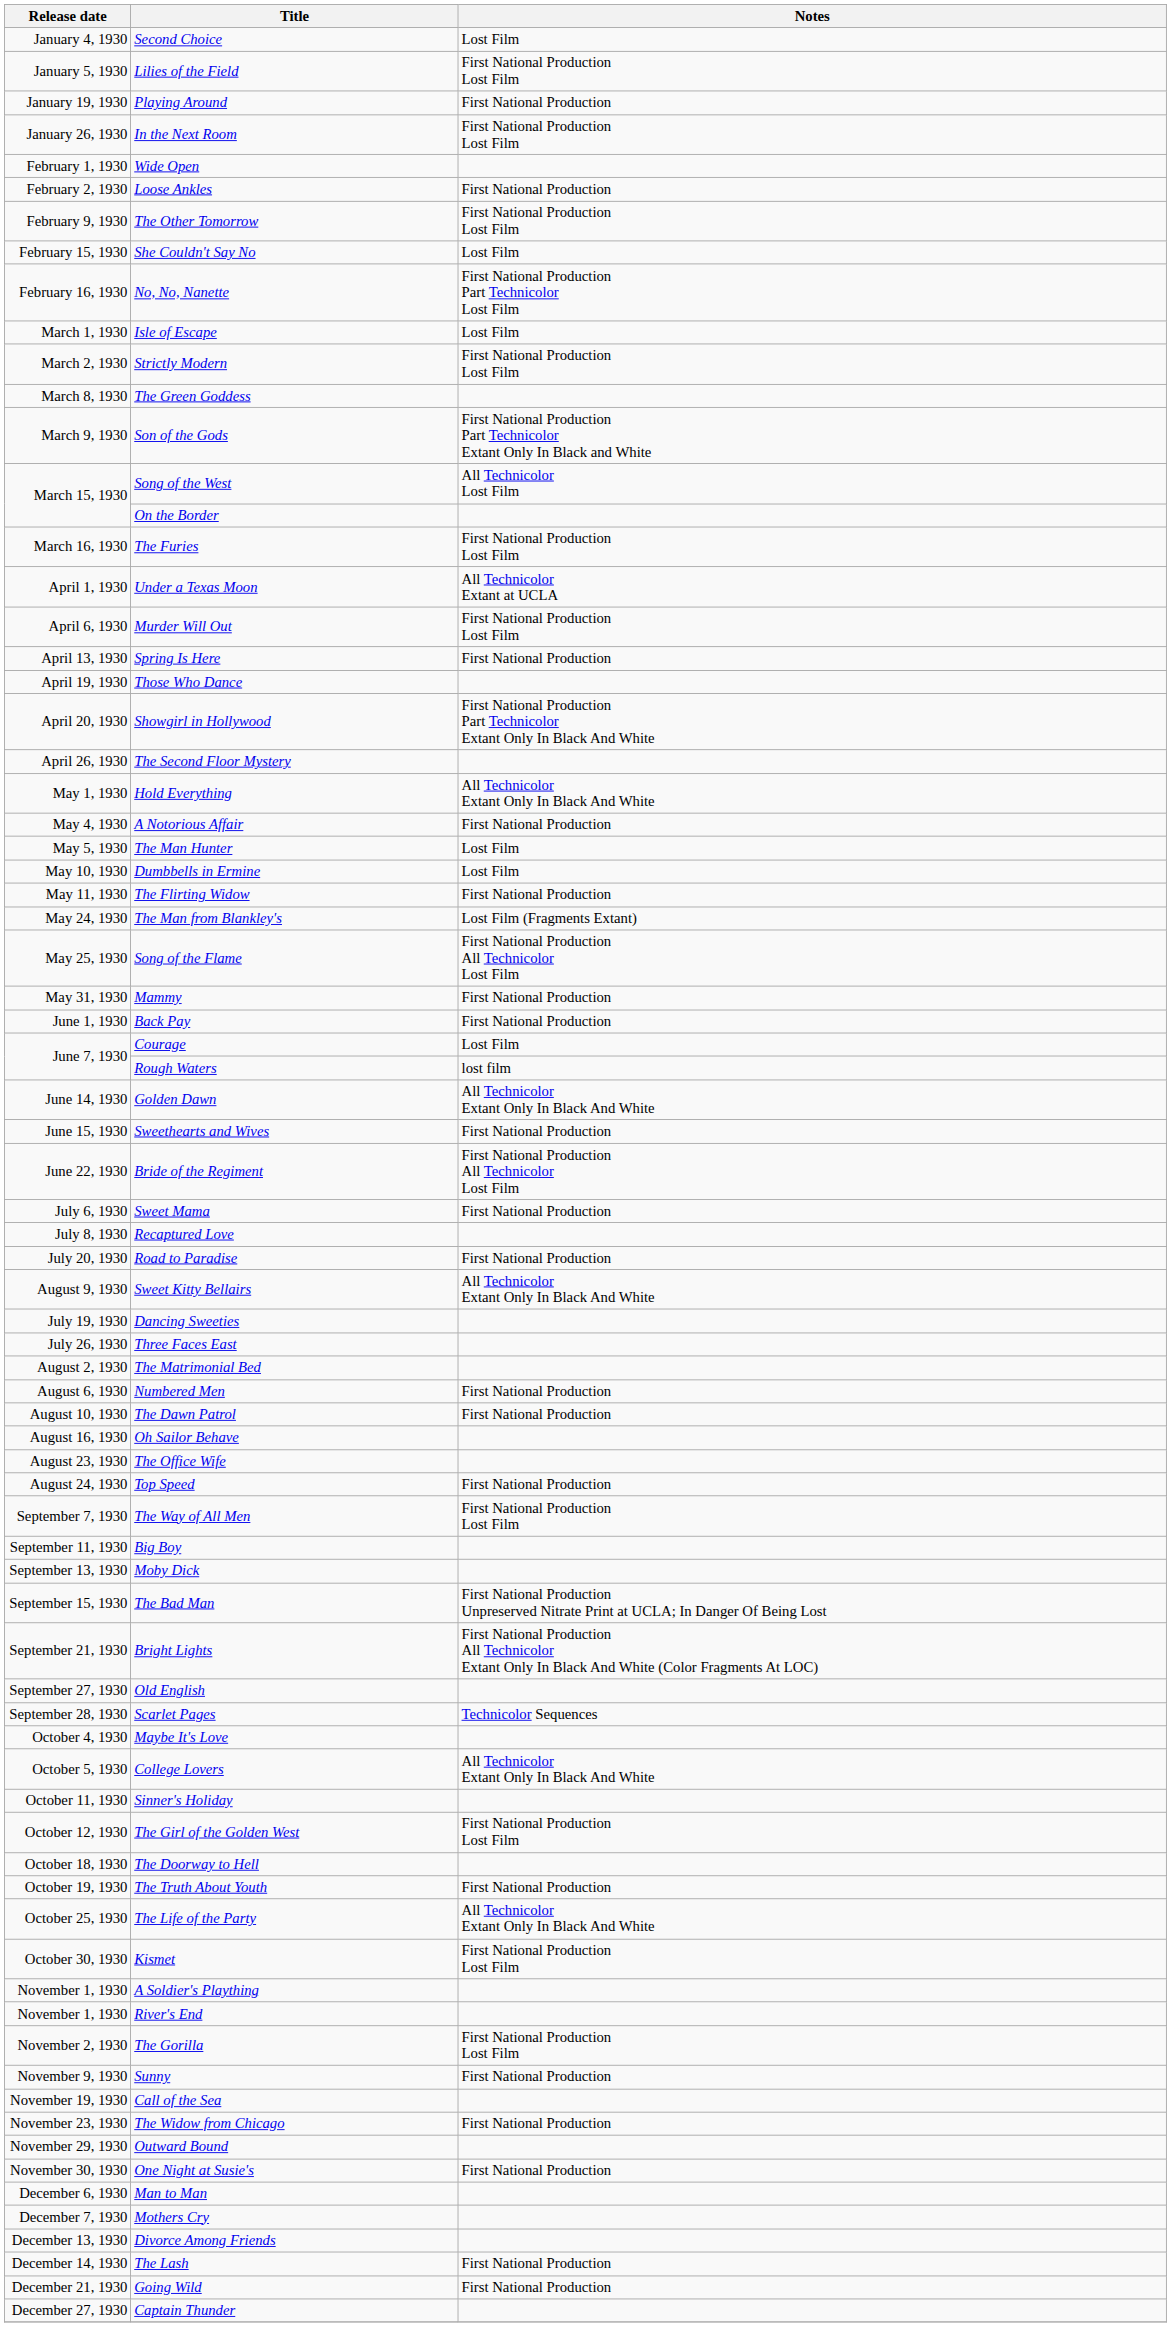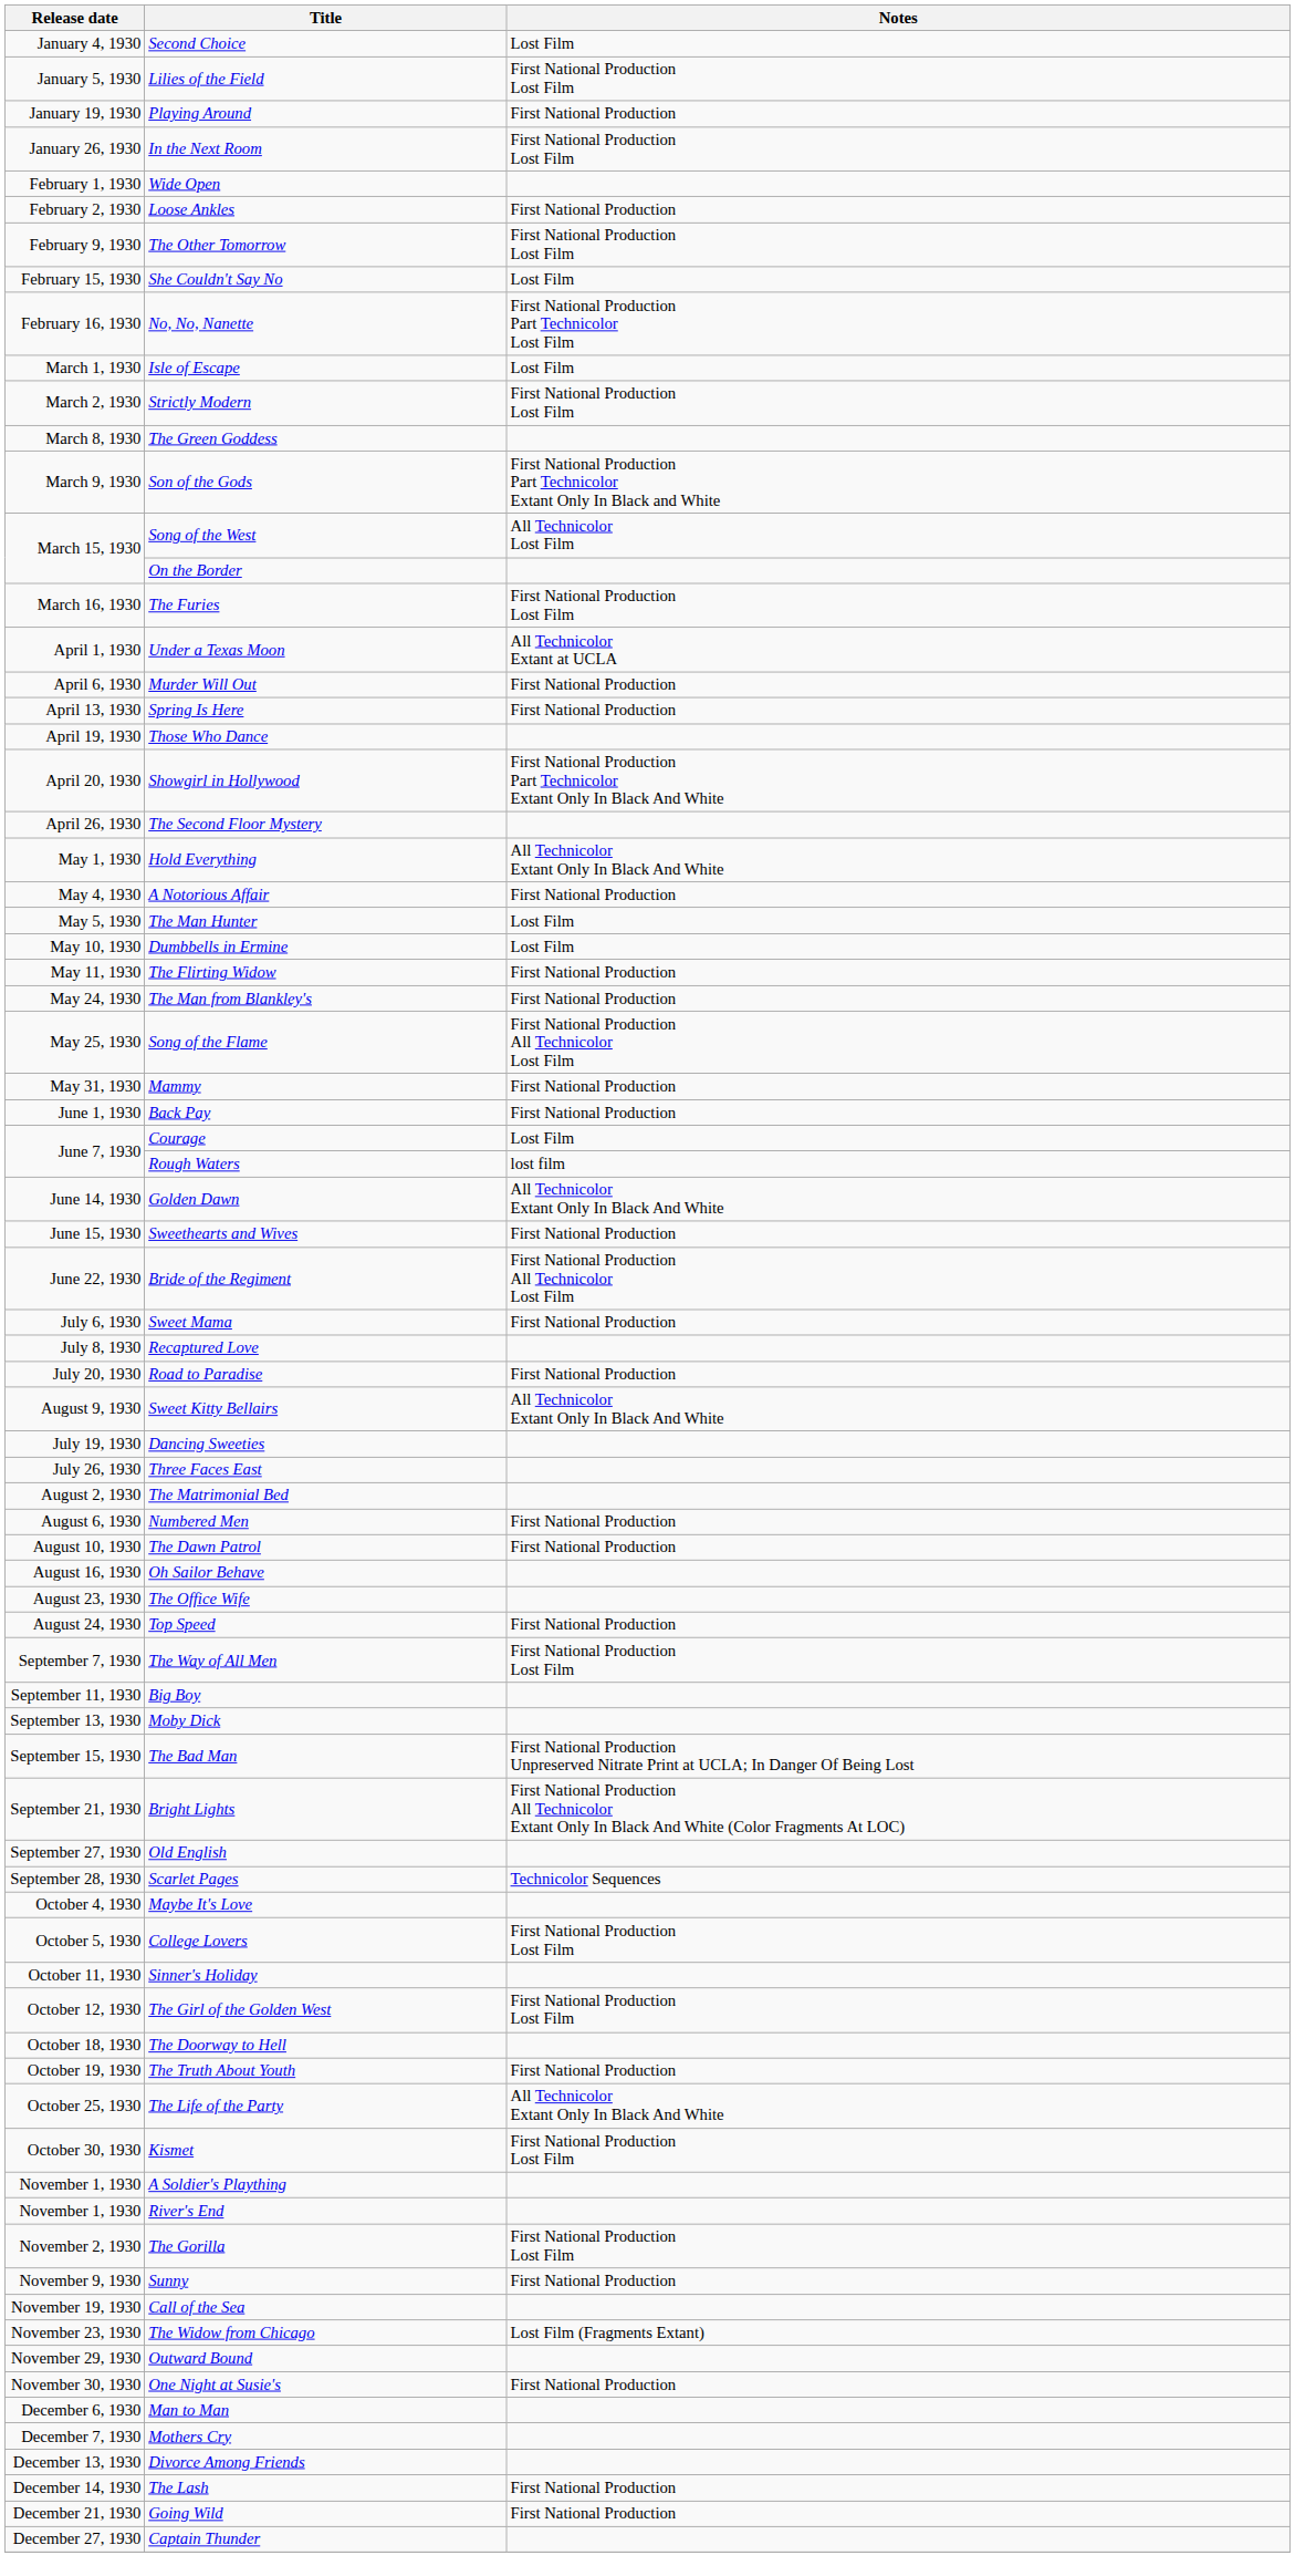 <table class="wikitable sortable" style="width:100%;">
 <tr>
 <th scope="col" style="width:130px;">Release date</th>
 <th>Title</th>
 <th>Notes</th>
 </tr>
 <tr>
 <td style="text-align:right;">January 4, 1930</td>
 <td><em><a href='#'>Second Choice</a></em></td>
 <td>Lost Film</td>
 </tr>
 <tr>
 <td style="text-align:right;">January 5, 1930</td>
 <td><em><a href='#'>Lilies of the Field</a></em></td>
 <td>First National Production<br> Lost Film</td>
 </tr>
 <tr>
 <td style="text-align:right;">January 19, 1930</td>
 <td><em><a href='#'>Playing Around</a></em></td>
 <td>First National Production</td>
 </tr>
 <tr>
 <td style="text-align:right;">January 26, 1930</td>
 <td><em><a href='#'>In the Next Room</a></em></td>
 <td>First National Production<br> Lost Film</td>
 </tr>
 <tr>
 <td style="text-align:right;">February 1, 1930</td>
 <td><em><a href='#'>Wide Open</a></em></td>
 <td></td>
 </tr>
 <tr>
 <td style="text-align:right;">February 2, 1930</td>
 <td><em><a href='#'>Loose Ankles</a></em></td>
 <td>First National Production</td>
 </tr>
 <tr>
 <td style="text-align:right;">February 9, 1930</td>
 <td><em><a href='#'>The Other Tomorrow</a></em></td>
 <td>First National Production<br>Lost Film</td>
 </tr>
 <tr>
 <td style="text-align:right;">February 15, 1930</td>
 <td><em><a href='#'>She Couldn't Say No</a></em></td>
 <td>Lost Film</td>
 </tr>
 <tr>
 <td style="text-align:right;">February 16, 1930</td>
 <td><em><a href='#'>No, No, Nanette</a></em></td>
 <td>First National Production <br> Part <a href='#'>Technicolor</a><br> Lost Film</td>
 </tr>
 <tr>
 <td style="text-align:right;">March 1, 1930</td>
 <td><em><a href='#'>Isle of Escape</a></em></td>
 <td>Lost Film</td>
 </tr>
 <tr>
 <td style="text-align:right;">March 2, 1930</td>
 <td><em><a href='#'>Strictly Modern</a></em></td>
 <td>First National Production<br> Lost Film</td>
 </tr>
 <tr>
 <td style="text-align:right;">March 8, 1930</td>
 <td><em><a href='#'>The Green Goddess</a></em></td>
 <td></td>
 </tr>
 <tr>
 <td style="text-align:right;">March 9, 1930</td>
 <td><em><a href='#'>Son of the Gods</a></em></td>
 <td>First National Production<br> Part <a href='#'>Technicolor</a><br> Extant Only In Black and White</td>
 </tr>
 <tr>
 <td style="text-align:right;" rowspan="2">March 15, 1930</td>
 <td><em><a href='#'>Song of the West</a></em></td>
 <td>All <a href='#'>Technicolor</a> <br> Lost Film</td>
 </tr>
 <tr>
 <td><em><a href='#'>On the Border</a></em></td>
 <td></td>
 </tr>
 <tr>
 <td style="text-align:right;">March 16, 1930</td>
 <td><em><a href='#'>The Furies</a></em></td>
 <td>First National Production<br> Lost Film</td>
 </tr>
 <tr>
 <td style="text-align:right;">April 1, 1930</td>
 <td><em><a href='#'>Under a Texas Moon</a></em></td>
 <td>All <a href='#'>Technicolor</a><br> Extant at UCLA</td>
 </tr>
 <tr>
 <td style="text-align:right;">April 6, 1930</td>
 <td><em><a href='#'>Murder Will Out</a></em></td>
-<td>First National Production<br> Lost Film</td>
+<td>First National Production<br></td>
 </tr>
 <tr>
 <td style="text-align:right;">April 13, 1930</td>
 <td><em><a href='#'>Spring Is Here</a></em></td>
 <td>First National Production<br></td>
 </tr>
 <tr>
 <td style="text-align:right;">April 19, 1930</td>
 <td><em><a href='#'>Those Who Dance</a></em></td>
 <td></td>
 </tr>
 <tr>
 <td style="text-align:right;">April 20, 1930</td>
 <td><em><a href='#'>Showgirl in Hollywood</a></em></td>
 <td>First National Production<br> Part <a href='#'>Technicolor</a><br> Extant Only In Black And White</td>
 </tr>
 <tr>
 <td style="text-align:right;">April 26, 1930</td>
 <td><em><a href='#'>The Second Floor Mystery</a></em></td>
 <td></td>
 </tr>
 <tr>
 <td style="text-align:right;">May 1, 1930</td>
 <td><em><a href='#'>Hold Everything</a></em></td>
 <td>All <a href='#'>Technicolor</a><br>Extant Only In Black And White</td>
 </tr>
 <tr>
 <td style="text-align:right;">May 4, 1930</td>
 <td><em><a href='#'>A Notorious Affair</a></em></td>
 <td>First National Production<br></td>
 </tr>
 <tr>
 <td style="text-align:right;">May 5, 1930</td>
 <td><em><a href='#'>The Man Hunter</a></em></td>
 <td>Lost Film</td>
 </tr>
 <tr>
 <td style="text-align:right;">May 10, 1930</td>
 <td><em><a href='#'>Dumbbells in Ermine</a></em></td>
 <td>Lost Film</td>
 </tr>
 <tr>
 <td style="text-align:right;">May 11, 1930</td>
 <td><em><a href='#'>The Flirting Widow</a></em></td>
 <td>First National Production</td>
 </tr>
 <tr>
 <td style="text-align:right;">May 24, 1930</td>
 <td><em><a href='#'>The Man from Blankley's</a></em></td>
-<td>Lost Film (Fragments Extant)</td>
+<td>First National Production<br></td>
 </tr>
 <tr>
 <td style="text-align:right;">May 25, 1930</td>
 <td><em><a href='#'>Song of the Flame</a></em></td>
 <td>First National Production <br> All <a href='#'>Technicolor</a> <br> Lost Film</td>
 </tr>
 <tr>
 <td style="text-align:right;">May 31, 1930</td>
 <td><em><a href='#'>Mammy</a></em></td>
 <td>First National Production<br></td>
 </tr>
 <tr>
 <td style="text-align:right;">June 1, 1930</td>
 <td><em><a href='#'>Back Pay</a></em></td>
 <td>First National Production<br></td>
 </tr>
 <tr>
 <td style="text-align:right;" rowspan="2">June 7, 1930</td>
 <td><em><a href='#'>Courage</a></em></td>
 <td>Lost Film</td>
 </tr>
 <tr>
 <td><em><a href='#'>Rough Waters</a></em></td>
 <td>lost film</td>
 </tr>
 <tr>
 <td style="text-align:right;">June 14, 1930</td>
 <td><em><a href='#'>Golden Dawn</a></em></td>
 <td>All <a href='#'>Technicolor</a><br>Extant Only In Black And White</td>
 </tr>
 <tr>
 <td style="text-align:right;">June 15, 1930</td>
 <td><em><a href='#'>Sweethearts and Wives</a></em></td>
 <td>First National Production<br></td>
 </tr>
 <tr>
 <td style="text-align:right;">June 22, 1930</td>
 <td><em><a href='#'>Bride of the Regiment</a></em></td>
 <td>First National Production <br> All <a href='#'>Technicolor</a> <br> Lost Film</td>
 </tr>
 <tr>
 <td style="text-align:right;">July 6, 1930</td>
 <td><em><a href='#'>Sweet Mama</a></em></td>
 <td>First National Production<br></td>
 </tr>
 <tr>
 <td style="text-align:right;">July 8, 1930</td>
 <td><em><a href='#'>Recaptured Love</a></em></td>
 <td></td>
 </tr>
 <tr>
 <td style="text-align:right;">July 20, 1930</td>
 <td><em><a href='#'>Road to Paradise</a></em></td>
 <td>First National Production<br></td>
 </tr>
 <tr>
 <td style="text-align:right;">August 9, 1930</td>
 <td><em><a href='#'>Sweet Kitty Bellairs</a></em></td>
 <td>All <a href='#'>Technicolor</a> <br> Extant Only In Black And White</td>
 </tr>
 <tr>
 <td style="text-align:right;">July 19, 1930</td>
 <td><em><a href='#'>Dancing Sweeties</a></em></td>
 <td></td>
 </tr>
 <tr>
 <td style="text-align:right;">July 26, 1930</td>
 <td><em><a href='#'>Three Faces East</a></em></td>
 <td></td>
 </tr>
 <tr>
 <td style="text-align:right;">August 2, 1930</td>
 <td><em><a href='#'>The Matrimonial Bed</a></em></td>
 <td></td>
 </tr>
 <tr>
 <td style="text-align:right;">August 6, 1930</td>
 <td><em><a href='#'>Numbered Men</a></em></td>
 <td>First National Production<br></td>
 </tr>
 <tr>
 <td style="text-align:right;">August 10, 1930</td>
 <td><em><a href='#'>The Dawn Patrol</a></em></td>
 <td>First National Production<br></td>
 </tr>
 <tr>
 <td style="text-align:right;">August 16, 1930</td>
 <td><em><a href='#'>Oh Sailor Behave</a></em></td>
 <td></td>
 </tr>
 <tr>
 <td style="text-align:right;">August 23, 1930</td>
 <td><em><a href='#'>The Office Wife</a></em></td>
 <td></td>
 </tr>
 <tr>
 <td style="text-align:right;">August 24, 1930</td>
 <td><em><a href='#'>Top Speed</a></em></td>
 <td>First National Production<br></td>
 </tr>
 <tr>
 <td style="text-align:right;">September 7, 1930</td>
 <td><em><a href='#'>The Way of All Men</a></em></td>
 <td>First National Production<br> Lost Film</td>
 </tr>
 <tr>
 <td style="text-align:right;">September 11, 1930</td>
 <td><em><a href='#'>Big Boy</a></em></td>
 <td></td>
 </tr>
 <tr>
 <td style="text-align:right;">September 13, 1930</td>
 <td><em><a href='#'>Moby Dick</a></em></td>
 <td></td>
 </tr>
 <tr>
 <td style="text-align:right;">September 15, 1930</td>
 <td><em><a href='#'>The Bad Man</a></em></td>
 <td>First National Production<br> Unpreserved Nitrate Print at UCLA; In Danger Of Being Lost</td>
 </tr>
 <tr>
 <td style="text-align:right;">September 21, 1930</td>
 <td><em><a href='#'>Bright Lights</a></em></td>
 <td>First National Production <br> All <a href='#'>Technicolor</a> <br> Extant Only In Black And White (Color Fragments At LOC)</td>
 </tr>
 <tr>
 <td style="text-align:right;">September 27, 1930</td>
 <td><em><a href='#'>Old English</a></em></td>
 <td></td>
 </tr>
 <tr>
 <td style="text-align:right;">September 28, 1930</td>
 <td><em><a href='#'>Scarlet Pages</a></em></td>
 <td><a href='#'>Technicolor</a> Sequences</td>
 </tr>
 <tr>
 <td style="text-align:right;">October 4, 1930</td>
 <td><em><a href='#'>Maybe It's Love</a></em></td>
 <td></td>
 </tr>
 <tr>
 <td style="text-align:right;">October 5, 1930</td>
 <td><em><a href='#'>College Lovers</a></em></td>
-<td>All <a href='#'>Technicolor</a> <br> Extant Only In Black And White</td>
+<td>First National Production<br> Lost Film</td>
 </tr>
 <tr>
 <td style="text-align:right;">October 11, 1930</td>
 <td><em><a href='#'>Sinner's Holiday</a></em></td>
 <td></td>
 </tr>
 <tr>
 <td style="text-align:right;">October 12, 1930</td>
 <td><em><a href='#'>The Girl of the Golden West</a></em></td>
 <td>First National Production<br> Lost Film</td>
 </tr>
 <tr>
 <td style="text-align:right;">October 18, 1930</td>
 <td><em><a href='#'>The Doorway to Hell</a></em></td>
 <td></td>
 </tr>
 <tr>
 <td style="text-align:right;">October 19, 1930</td>
 <td><em><a href='#'>The Truth About Youth</a></em></td>
 <td>First National Production<br></td>
 </tr>
 <tr>
 <td style="text-align:right;">October 25, 1930</td>
 <td><em><a href='#'>The Life of the Party</a></em></td>
 <td>All <a href='#'>Technicolor</a><br>Extant Only In Black And White</td>
 </tr>
 <tr>
 <td style="text-align:right;">October 30, 1930</td>
 <td><em><a href='#'>Kismet</a></em></td>
 <td>First National Production<br>Lost Film</td>
 </tr>
 <tr>
 <td style="text-align:right;">November 1, 1930</td>
 <td><em><a href='#'>A Soldier's Plaything</a></em></td>
 <td></td>
 </tr>
 <tr>
 <td style="text-align:right;">November 1, 1930</td>
 <td><em><a href='#'>River's End</a></em></td>
 <td></td>
 </tr>
 <tr>
 <td style="text-align:right;">November 2, 1930</td>
 <td><em><a href='#'>The Gorilla</a></em></td>
 <td>First National Production<br> Lost Film</td>
 </tr>
 <tr>
 <td style="text-align:right;">November 9, 1930</td>
 <td><em><a href='#'>Sunny</a></em></td>
 <td>First National Production<br></td>
 </tr>
 <tr>
 <td style="text-align:right;">November 19, 1930</td>
 <td><em><a href='#'>Call of the Sea</a></em></td>
 <td></td>
 </tr>
 <tr>
 <td style="text-align:right;">November 23, 1930</td>
 <td><em><a href='#'>The Widow from Chicago</a></em></td>
-<td>First National Production<br></td>
+<td>Lost Film (Fragments Extant)</td>
 </tr>
 <tr>
 <td style="text-align:right;">November 29, 1930</td>
 <td><em><a href='#'>Outward Bound</a></em></td>
 <td></td>
 </tr>
 <tr>
 <td style="text-align:right;">November 30, 1930</td>
 <td><em><a href='#'>One Night at Susie's</a></em></td>
 <td>First National Production<br></td>
 </tr>
 <tr>
 <td style="text-align:right;">December 6, 1930</td>
 <td><em><a href='#'>Man to Man</a></em></td>
 <td></td>
 </tr>
 <tr>
 <td style="text-align:right;">December 7, 1930</td>
 <td><em><a href='#'>Mothers Cry</a></em></td>
 <td></td>
 </tr>
 <tr>
 <td style="text-align:right;">December 13, 1930</td>
 <td><em><a href='#'>Divorce Among Friends</a></em></td>
 <td></td>
 </tr>
 <tr>
 <td style="text-align:right;">December 14, 1930</td>
 <td><em><a href='#'>The Lash</a></em></td>
 <td>First National Production<br></td>
 </tr>
 <tr>
 <td style="text-align:right;">December 21, 1930</td>
 <td><em><a href='#'>Going Wild</a></em></td>
 <td>First National Production<br></td>
 </tr>
 <tr>
 <td style="text-align:right;">December 27, 1930</td>
 <td><em><a href='#'>Captain Thunder</a></em></td>
 <td></td>
 </tr>
 <tr>
 </tr>
 </table>
